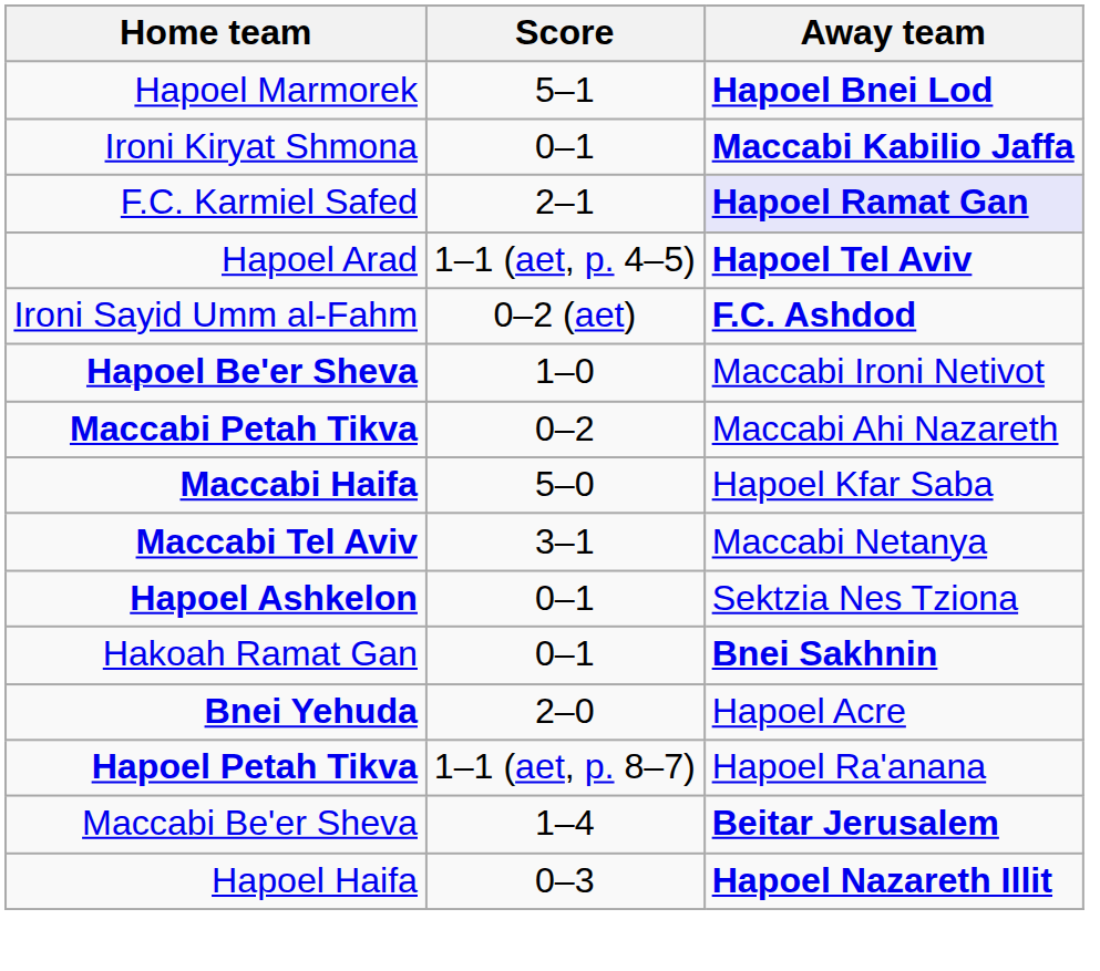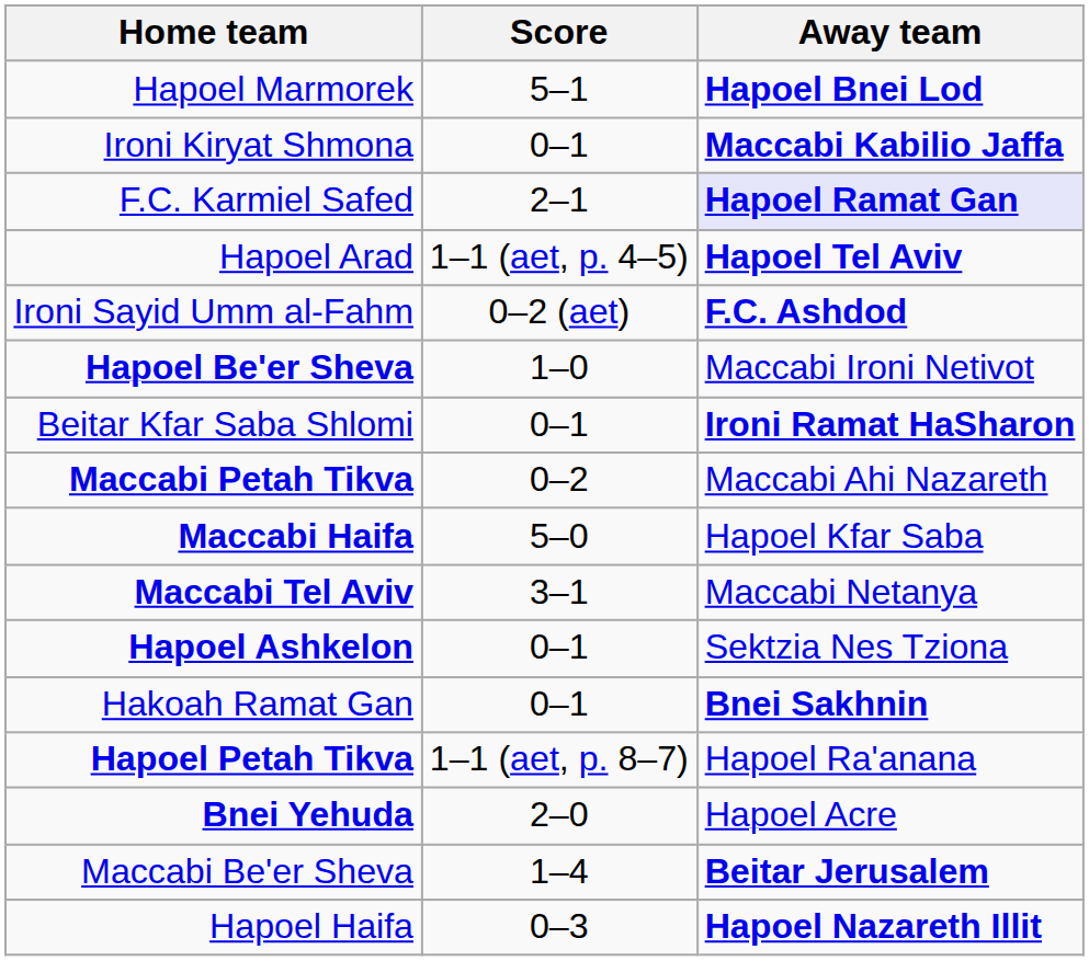 <table class="wikitable" style="text-align: center">
 <tr>
 <th>Home team</th>
 <th>Score</th>
 <th>Away team</th>
 </tr>
 <tr>
 <td align="right"><a href='#'>Hapoel Marmorek</a></td>
 <td>5–1</td>
 <td align="left"><strong><a href='#'>Hapoel Bnei Lod</a></strong></td>
 </tr>
 <tr>
 <td align="right"><a href='#'>Ironi Kiryat Shmona</a></td>
 <td>0–1</td>
 <td align="left"><strong><a href='#'>Maccabi Kabilio Jaffa</a></strong></td>
 </tr>
 <tr>
 <td align="right"><a href='#'>F.C. Karmiel Safed</a></td>
 <td>2–1</td>
 <td align="left" style="background: lavender;"><strong><a href='#'>Hapoel Ramat Gan</a></strong></td>
 </tr>
 <tr>
 <td align="right"><a href='#'>Hapoel Arad</a></td>
 <td>1–1 (<a href='#'>aet</a>, <a href='#'>p.</a> 4–5)</td>
 <td align="left"><strong><a href='#'>Hapoel Tel Aviv</a></strong></td>
 </tr>
 <tr>
 <td align="right"><a href='#'>Ironi Sayid Umm al-Fahm</a></td>
 <td>0–2 (<a href='#'>aet</a>)</td>
 <td align="left"><strong><a href='#'>F.C. Ashdod</a></strong></td>
 </tr>
 <tr>
 <td align="right"><strong><a href='#'>Hapoel Be'er Sheva</a></strong></td>
 <td>1–0</td>
 <td align="left"><a href='#'>Maccabi Ironi Netivot</a></td>
 </tr>
 <tr>
+<td align="right"><a href='#'>Beitar Kfar Saba Shlomi</a></td>
+<td>0–1</td>
+<td align="left"><strong><a href='#'>Ironi Ramat HaSharon</a></strong></td>
+</tr>
+<tr>
 <td align="right"><strong><a href='#'>Maccabi Petah Tikva</a></strong></td>
 <td>0–2</td>
 <td align="left"><a href='#'>Maccabi Ahi Nazareth</a></td>
 </tr>
 <tr>
 <td align="right"><strong><a href='#'>Maccabi Haifa</a></strong></td>
 <td>5–0</td>
 <td align="left"><a href='#'>Hapoel Kfar Saba</a></td>
 </tr>
 <tr>
 <td align="right"><strong><a href='#'>Maccabi Tel Aviv</a></strong></td>
 <td>3–1</td>
 <td align="left"><a href='#'>Maccabi Netanya</a></td>
 </tr>
 <tr>
 <td align="right"><strong><a href='#'>Hapoel Ashkelon</a></strong></td>
 <td>0–1</td>
 <td align="left"><a href='#'>Sektzia Nes Tziona</a></td>
 </tr>
 <tr>
 <td align="right"><a href='#'>Hakoah Ramat Gan</a></td>
 <td>0–1</td>
 <td align="left"><strong><a href='#'>Bnei Sakhnin</a></strong></td>
 </tr>
 <tr>
+<td align="right"><strong><a href='#'>Hapoel Petah Tikva</a></strong></td>
+<td>1–1 (<a href='#'>aet</a>, <a href='#'>p.</a> 8–7)</td>
+<td align="left"><a href='#'>Hapoel Ra'anana</a></td>
+</tr>
+<tr>
 <td align="right"><strong><a href='#'>Bnei Yehuda</a></strong></td>
 <td>2–0</td>
 <td align="left"><a href='#'>Hapoel Acre</a></td>
-</tr>
-<tr>
-<td align="right"><strong><a href='#'>Hapoel Petah Tikva</a></strong></td>
-<td>1–1 (<a href='#'>aet</a>, <a href='#'>p.</a> 8–7)</td>
-<td align="left"><a href='#'>Hapoel Ra'anana</a></td>
 </tr>
 <tr>
 <td align="right"><a href='#'>Maccabi Be'er Sheva</a></td>
 <td>1–4</td>
 <td align="left"><strong><a href='#'>Beitar Jerusalem</a></strong></td>
 </tr>
 <tr>
 <td align="right"><a href='#'>Hapoel Haifa</a></td>
 <td>0–3</td>
 <td align="left"><strong><a href='#'>Hapoel Nazareth Illit</a></strong></td>
 </tr>
 </table>
